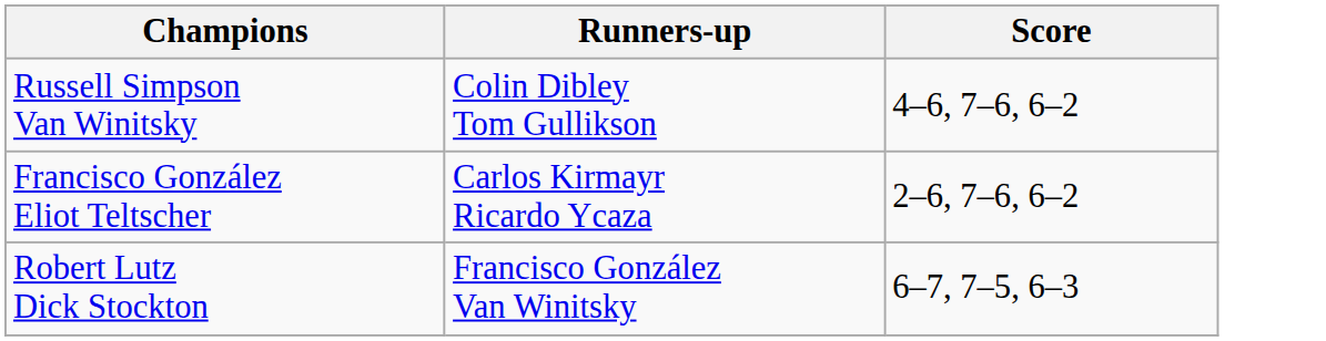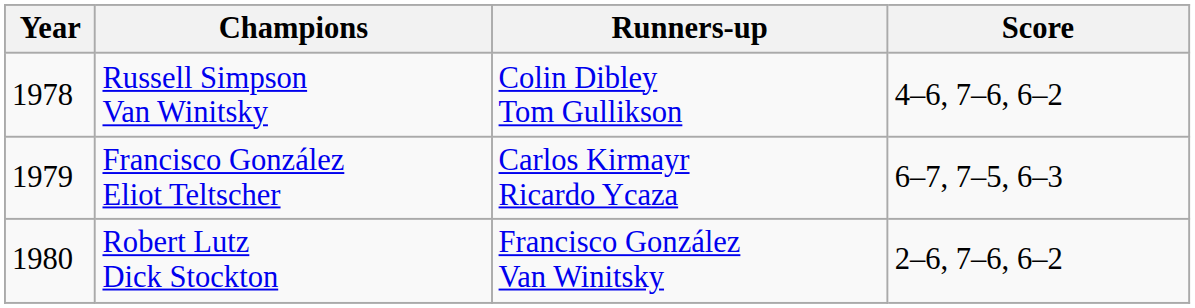 <table class="wikitable">
 <tr>
+<th style="width:40px">Year</th>
 <th style="width:200px">Champions</th>
 <th style="width:200px">Runners-up</th>
 <th style="width:150px" class="unsortable">Score</th>
 </tr>
 <tr>
+<td>1978</td>
 <td> <a href='#'>Russell Simpson</a><br> <a href='#'>Van Winitsky</a></td>
 <td> <a href='#'>Colin Dibley</a><br> <a href='#'>Tom Gullikson</a></td>
 <td>4–6, 7–6, 6–2</td>
 </tr>
 <tr>
+<td>1979</td>
 <td> <a href='#'>Francisco González</a><br> <a href='#'>Eliot Teltscher</a></td>
 <td> <a href='#'>Carlos Kirmayr</a><br> <a href='#'>Ricardo Ycaza</a></td>
+<td>6–7, 7–5, 6–3</td>
+</tr>
+<tr>
+<td>1980</td>
+<td> <a href='#'>Robert Lutz</a><br> <a href='#'>Dick Stockton</a></td>
+<td> <a href='#'>Francisco González</a><br> <a href='#'>Van Winitsky</a></td>
 <td>2–6, 7–6, 6–2</td>
 </tr>
-<tr>
-<td> <a href='#'>Robert Lutz</a><br> <a href='#'>Dick Stockton</a></td>
-<td> <a href='#'>Francisco González</a><br> <a href='#'>Van Winitsky</a></td>
-<td>6–7, 7–5, 6–3</td>
-</tr>
 </table>
